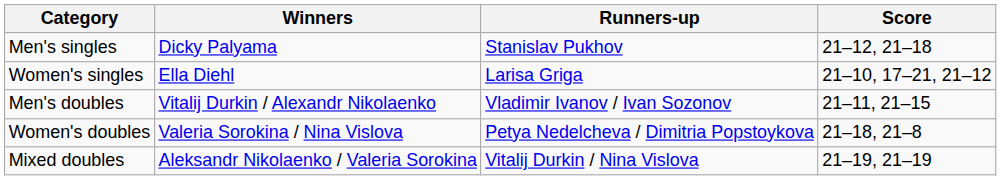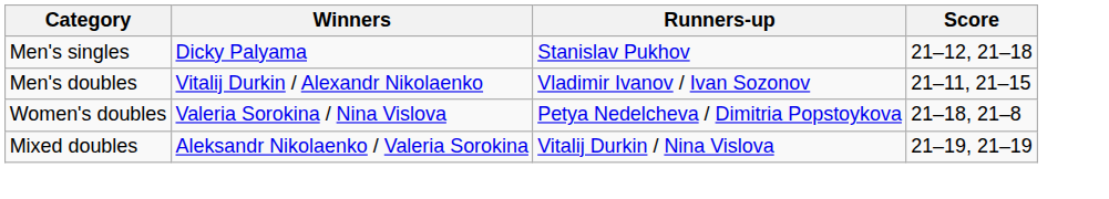 <table class=wikitable style="white-space:nowrap;">
 <tr>
 <th>Category</th>
 <th>Winners</th>
 <th>Runners-up</th>
 <th>Score</th>
 </tr>
 <tr>
 <td>Men's singles</td>
 <td> <a href='#'>Dicky Palyama</a></td>
 <td> <a href='#'>Stanislav Pukhov</a></td>
 <td>21–12, 21–18</td>
-</tr>
-<tr>
-<td>Women's singles</td>
-<td> <a href='#'>Ella Diehl</a></td>
-<td> <a href='#'>Larisa Griga</a></td>
-<td>21–10, 17–21, 21–12</td>
 </tr>
 <tr>
 <td>Men's doubles</td>
 <td> <a href='#'>Vitalij Durkin</a> / <a href='#'>Alexandr Nikolaenko</a></td>
 <td> <a href='#'>Vladimir Ivanov</a> / <a href='#'>Ivan Sozonov</a></td>
 <td>21–11, 21–15</td>
 </tr>
 <tr>
 <td>Women's doubles</td>
 <td> <a href='#'>Valeria Sorokina</a> / <a href='#'>Nina Vislova</a></td>
 <td> <a href='#'>Petya Nedelcheva</a> / <a href='#'>Dimitria Popstoykova</a></td>
 <td>21–18, 21–8</td>
 </tr>
 <tr>
 <td>Mixed doubles</td>
 <td> <a href='#'>Aleksandr Nikolaenko</a> / <a href='#'>Valeria Sorokina</a></td>
 <td> <a href='#'>Vitalij Durkin</a> / <a href='#'>Nina Vislova</a></td>
 <td>21–19, 21–19</td>
 </tr>
 </table>
